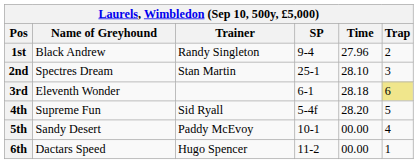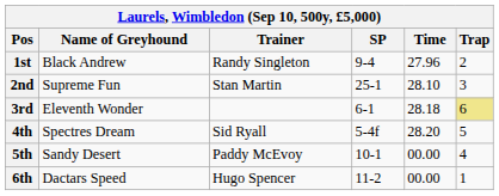 <table class="wikitable">
 <tr>
 <th colspan="6"><a href='#'>Laurels</a>, <a href='#'>Wimbledon</a> (Sep 10, 500y, £5,000)</th>
 </tr>
 <tr>
 <th width=30>Pos</th>
 <th width=180>Name of Greyhound</th>
 <th width=150>Trainer</th>
 <th width=50>SP</th>
 <th width=50>Time</th>
 <th width=30>Trap</th>
 </tr>
 <tr>
 <th>1st</th>
 <td>Black Andrew</td>
 <td>Randy Singleton</td>
 <td>9-4</td>
 <td>27.96</td>
 <td>2</td>
 </tr>
 <tr>
 <th>2nd</th>
-<td>Spectres Dream</td>
+<td>Supreme Fun</td>
 <td>Stan Martin</td>
 <td>25-1</td>
 <td>28.10</td>
 <td>3</td>
 </tr>
 <tr>
 <th>3rd</th>
 <td>Eleventh Wonder</td>
 <td></td>
 <td>6-1</td>
 <td>28.18</td>
 <td style="background: khaki;">6</td>
 </tr>
 <tr>
 <th>4th</th>
-<td>Supreme Fun</td>
+<td>Spectres Dream</td>
 <td>Sid Ryall</td>
 <td>5-4f</td>
 <td>28.20</td>
 <td>5</td>
 </tr>
 <tr>
 <th>5th</th>
 <td>Sandy Desert</td>
 <td>Paddy McEvoy</td>
 <td>10-1</td>
 <td>00.00</td>
 <td>4</td>
 </tr>
 <tr>
 <th>6th</th>
 <td>Dactars Speed</td>
 <td>Hugo Spencer</td>
 <td>11-2</td>
 <td>00.00</td>
 <td>1</td>
 </tr>
 </table>
